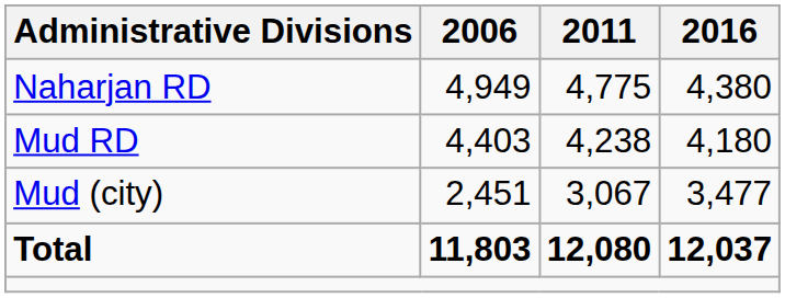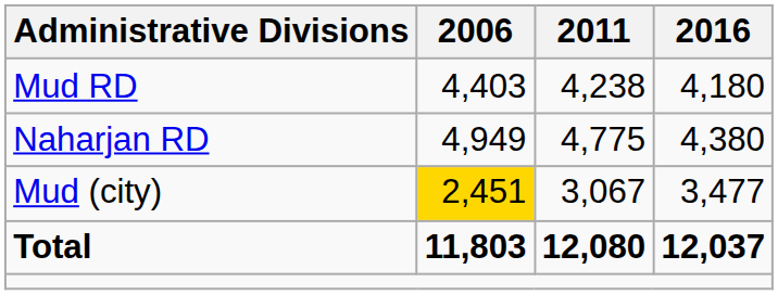 <table class="wikitable">
 <tr>
 <th>Administrative Divisions</th>
 <th>2006</th>
 <th>2011</th>
 <th>2016</th>
 </tr>
 <tr>
+<td><a href='#'>Mud RD</a></td>
+<td style="text-align: right;">4,403</td>
+<td style="text-align: right;">4,238</td>
+<td style="text-align: right;">4,180</td>
+</tr>
+<tr>
 <td><a href='#'>Naharjan RD</a></td>
 <td style="text-align: right;">4,949</td>
 <td style="text-align: right;">4,775</td>
 <td style="text-align: right;">4,380</td>
 </tr>
 <tr>
-<td><a href='#'>Mud RD</a></td>
-<td style="text-align: right;">4,403</td>
-<td style="text-align: right;">4,238</td>
-<td style="text-align: right;">4,180</td>
-</tr>
-<tr>
 <td><a href='#'>Mud</a> (city)</td>
-<td style="text-align: right;">2,451</td>
+<td style="background: gold; text-align: right;">2,451</td>
 <td style="text-align: right;">3,067</td>
 <td style="text-align: right;">3,477</td>
 </tr>
 <tr>
 <td><strong>Total</strong></td>
 <td style="text-align: right;"><strong>11,803</strong></td>
 <td style="text-align: right;"><strong>12,080</strong></td>
 <td style="text-align: right;"><strong>12,037</strong></td>
 </tr>
 <tr>
 <td colspan=4></td>
 </tr>
 </table>
